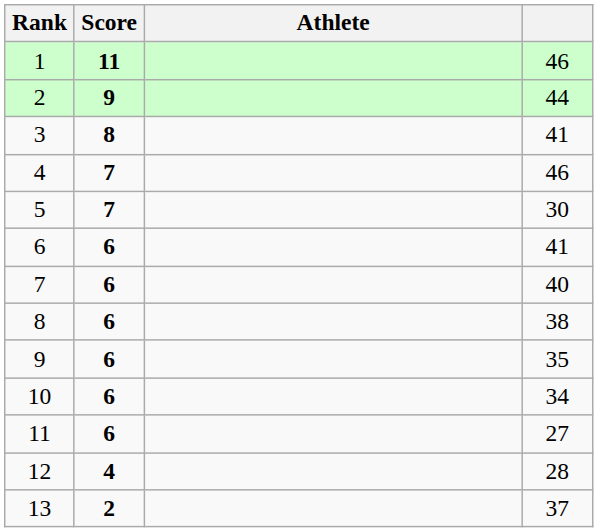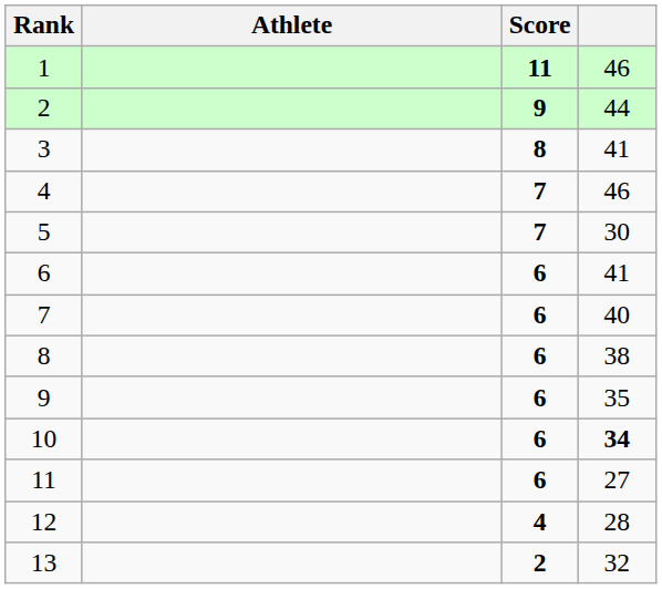 <table class=wikitable style="text-align:center">
 <tr>
 <th width=40>Rank</th>
+<th width=250>Athlete</th>
 <th width=40>Score</th>
-<th width=250>Athlete</th>
 <th width=40></th>
 </tr>
 <tr bgcolor="#ccffcc">
 <td>1</td>
+<td align=left></td>
 <td><strong>11</strong></td>
-<td align=left></td>
 <td>46</td>
 </tr>
 <tr bgcolor="#ccffcc">
 <td>2</td>
+<td align=left></td>
 <td><strong>9</strong></td>
-<td align=left></td>
 <td>44</td>
 </tr>
 <tr>
 <td>3</td>
+<td align=left></td>
 <td><strong>8</strong></td>
-<td align=left></td>
 <td>41</td>
 </tr>
 <tr>
 <td>4</td>
+<td align=left></td>
 <td><strong>7</strong></td>
-<td align=left></td>
 <td>46</td>
 </tr>
 <tr>
 <td>5</td>
+<td align=left></td>
 <td><strong>7</strong></td>
-<td align=left></td>
 <td>30</td>
 </tr>
 <tr>
 <td>6</td>
+<td align=left></td>
 <td><strong>6</strong></td>
-<td align=left></td>
 <td>41</td>
 </tr>
 <tr>
 <td>7</td>
+<td align=left></td>
 <td><strong>6</strong></td>
-<td align=left></td>
 <td>40</td>
 </tr>
 <tr>
 <td>8</td>
+<td align=left></td>
 <td><strong>6</strong></td>
-<td align=left></td>
 <td>38</td>
 </tr>
 <tr>
 <td>9</td>
+<td align=left></td>
 <td><strong>6</strong></td>
-<td align=left></td>
 <td>35</td>
 </tr>
 <tr>
 <td>10</td>
+<td align=left></td>
 <td><strong>6</strong></td>
-<td align=left></td>
-<td>34</td>
+<td><strong>34</strong></td>
 </tr>
 <tr>
 <td>11</td>
+<td align=left></td>
 <td><strong>6</strong></td>
-<td align=left></td>
 <td>27</td>
 </tr>
 <tr>
 <td>12</td>
+<td align=left></td>
 <td><strong>4</strong></td>
-<td align=left></td>
 <td>28</td>
 </tr>
 <tr>
 <td>13</td>
+<td align=left></td>
 <td><strong>2</strong></td>
-<td align=left></td>
-<td>37</td>
+<td>32</td>
 </tr>
 </table>
